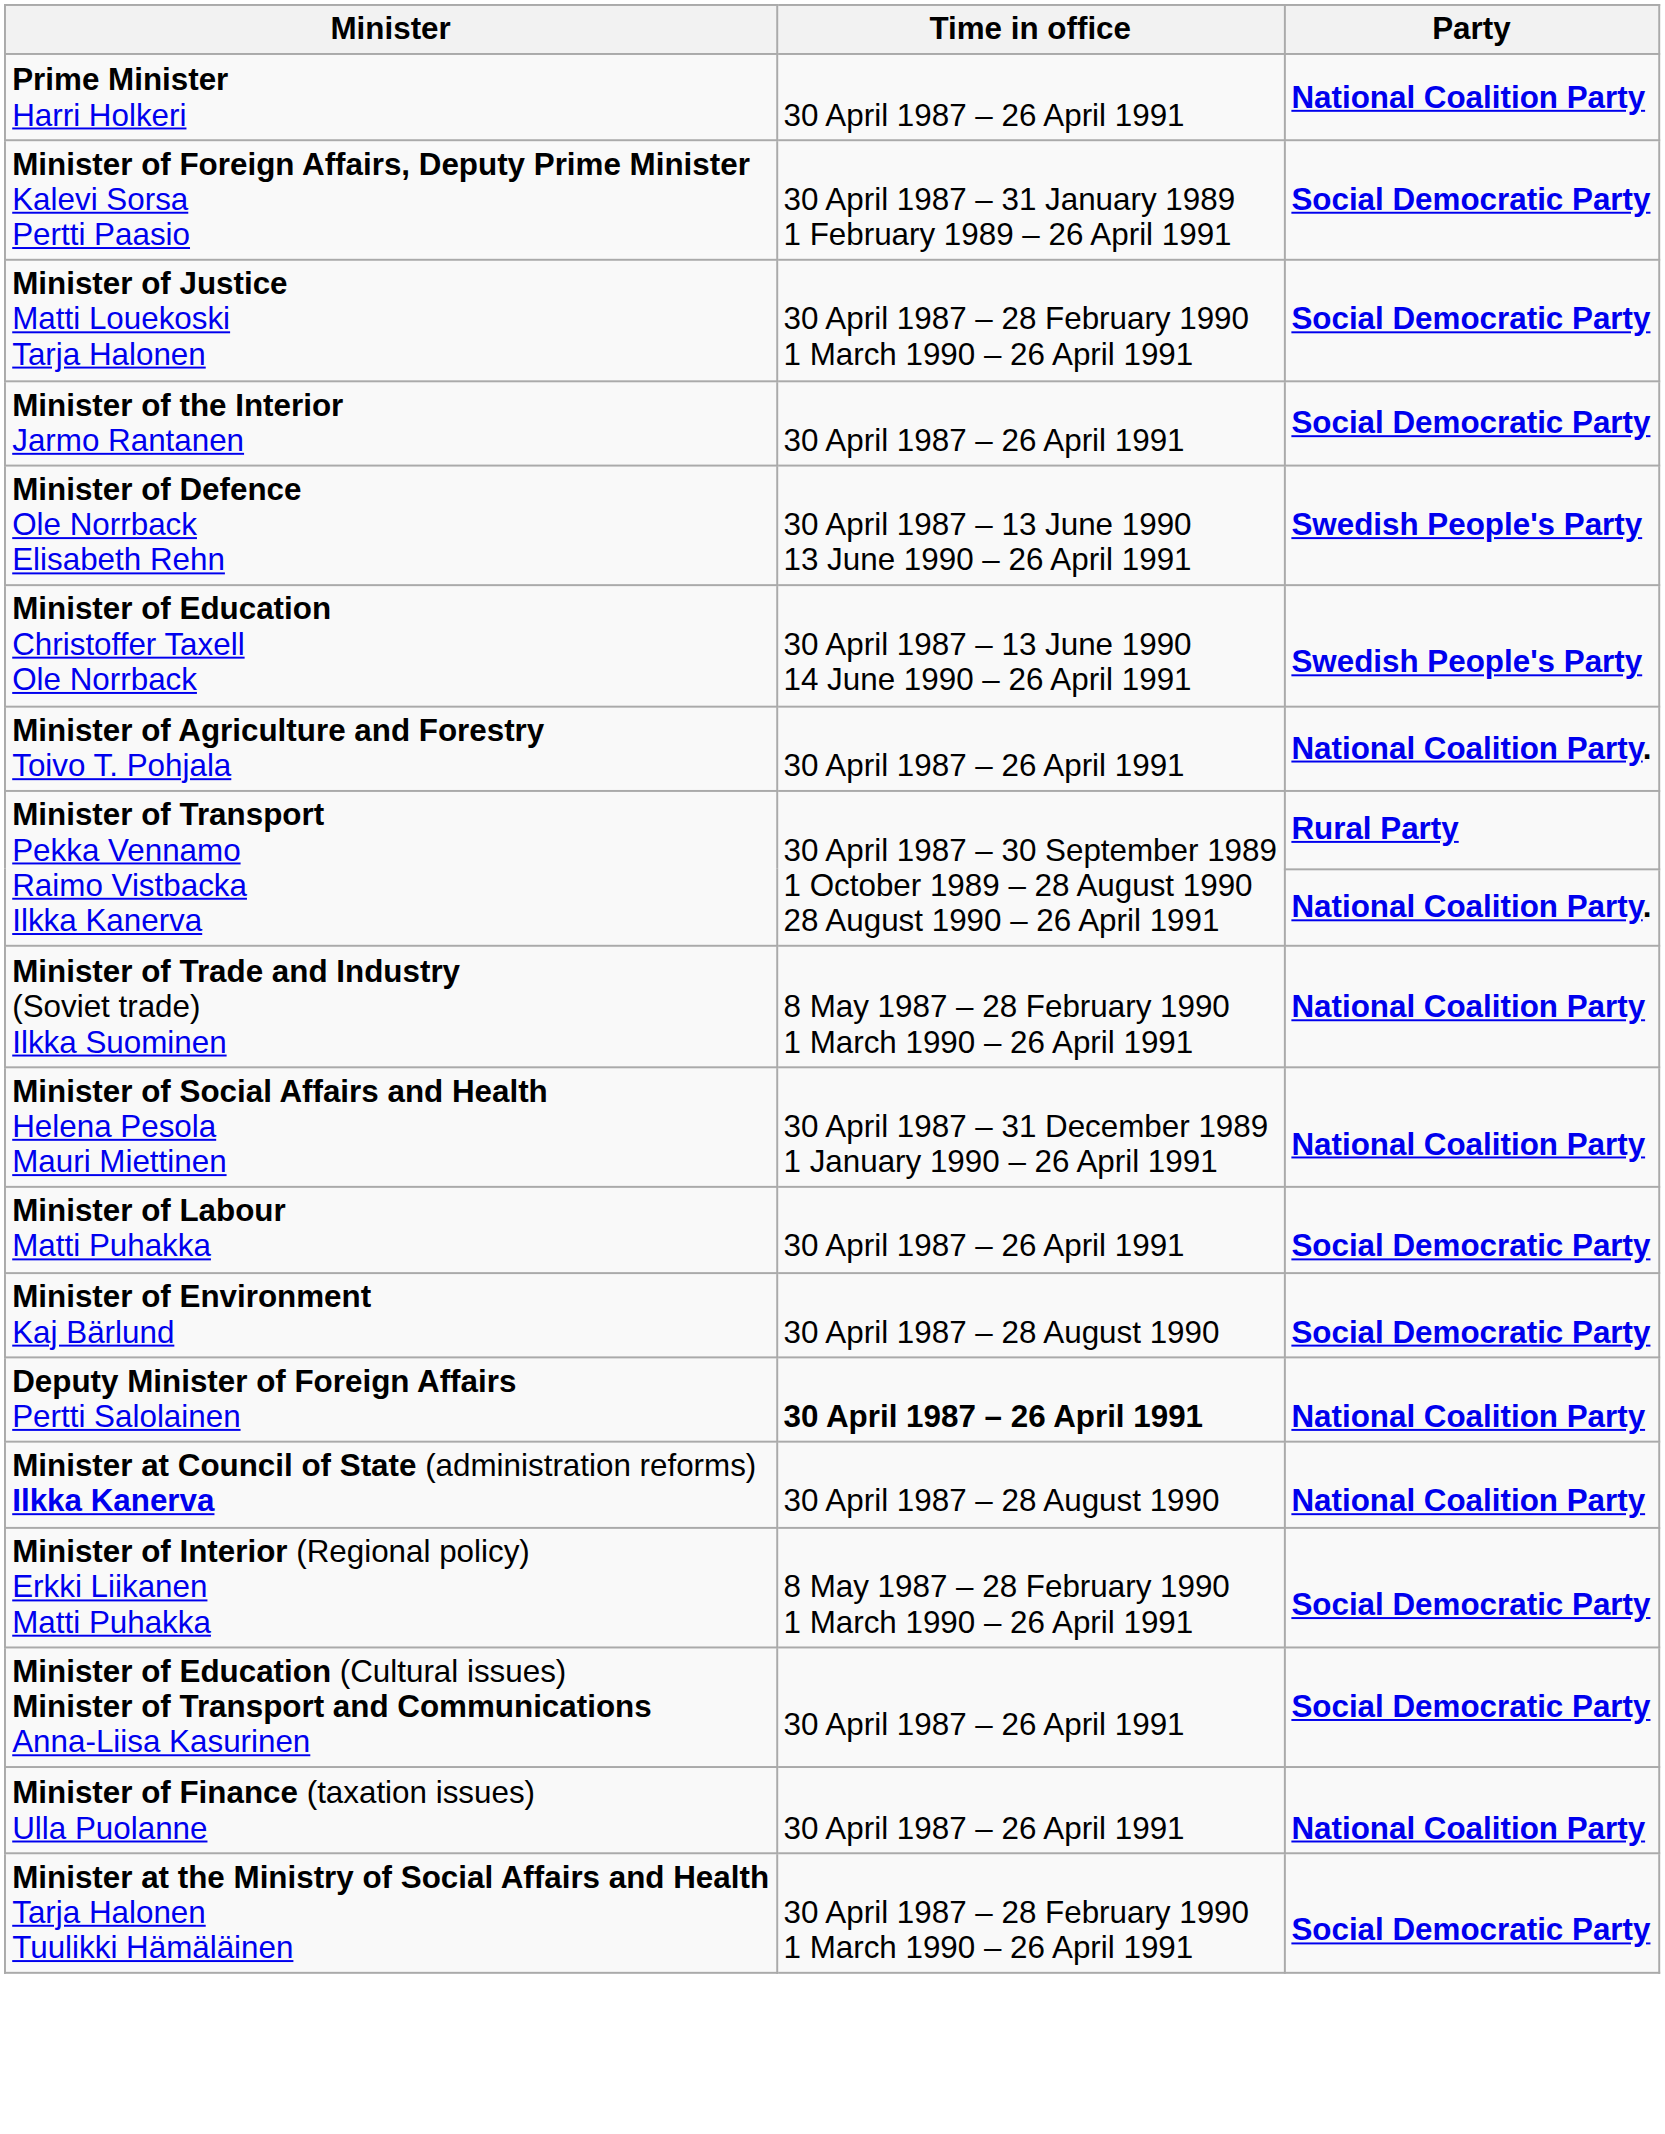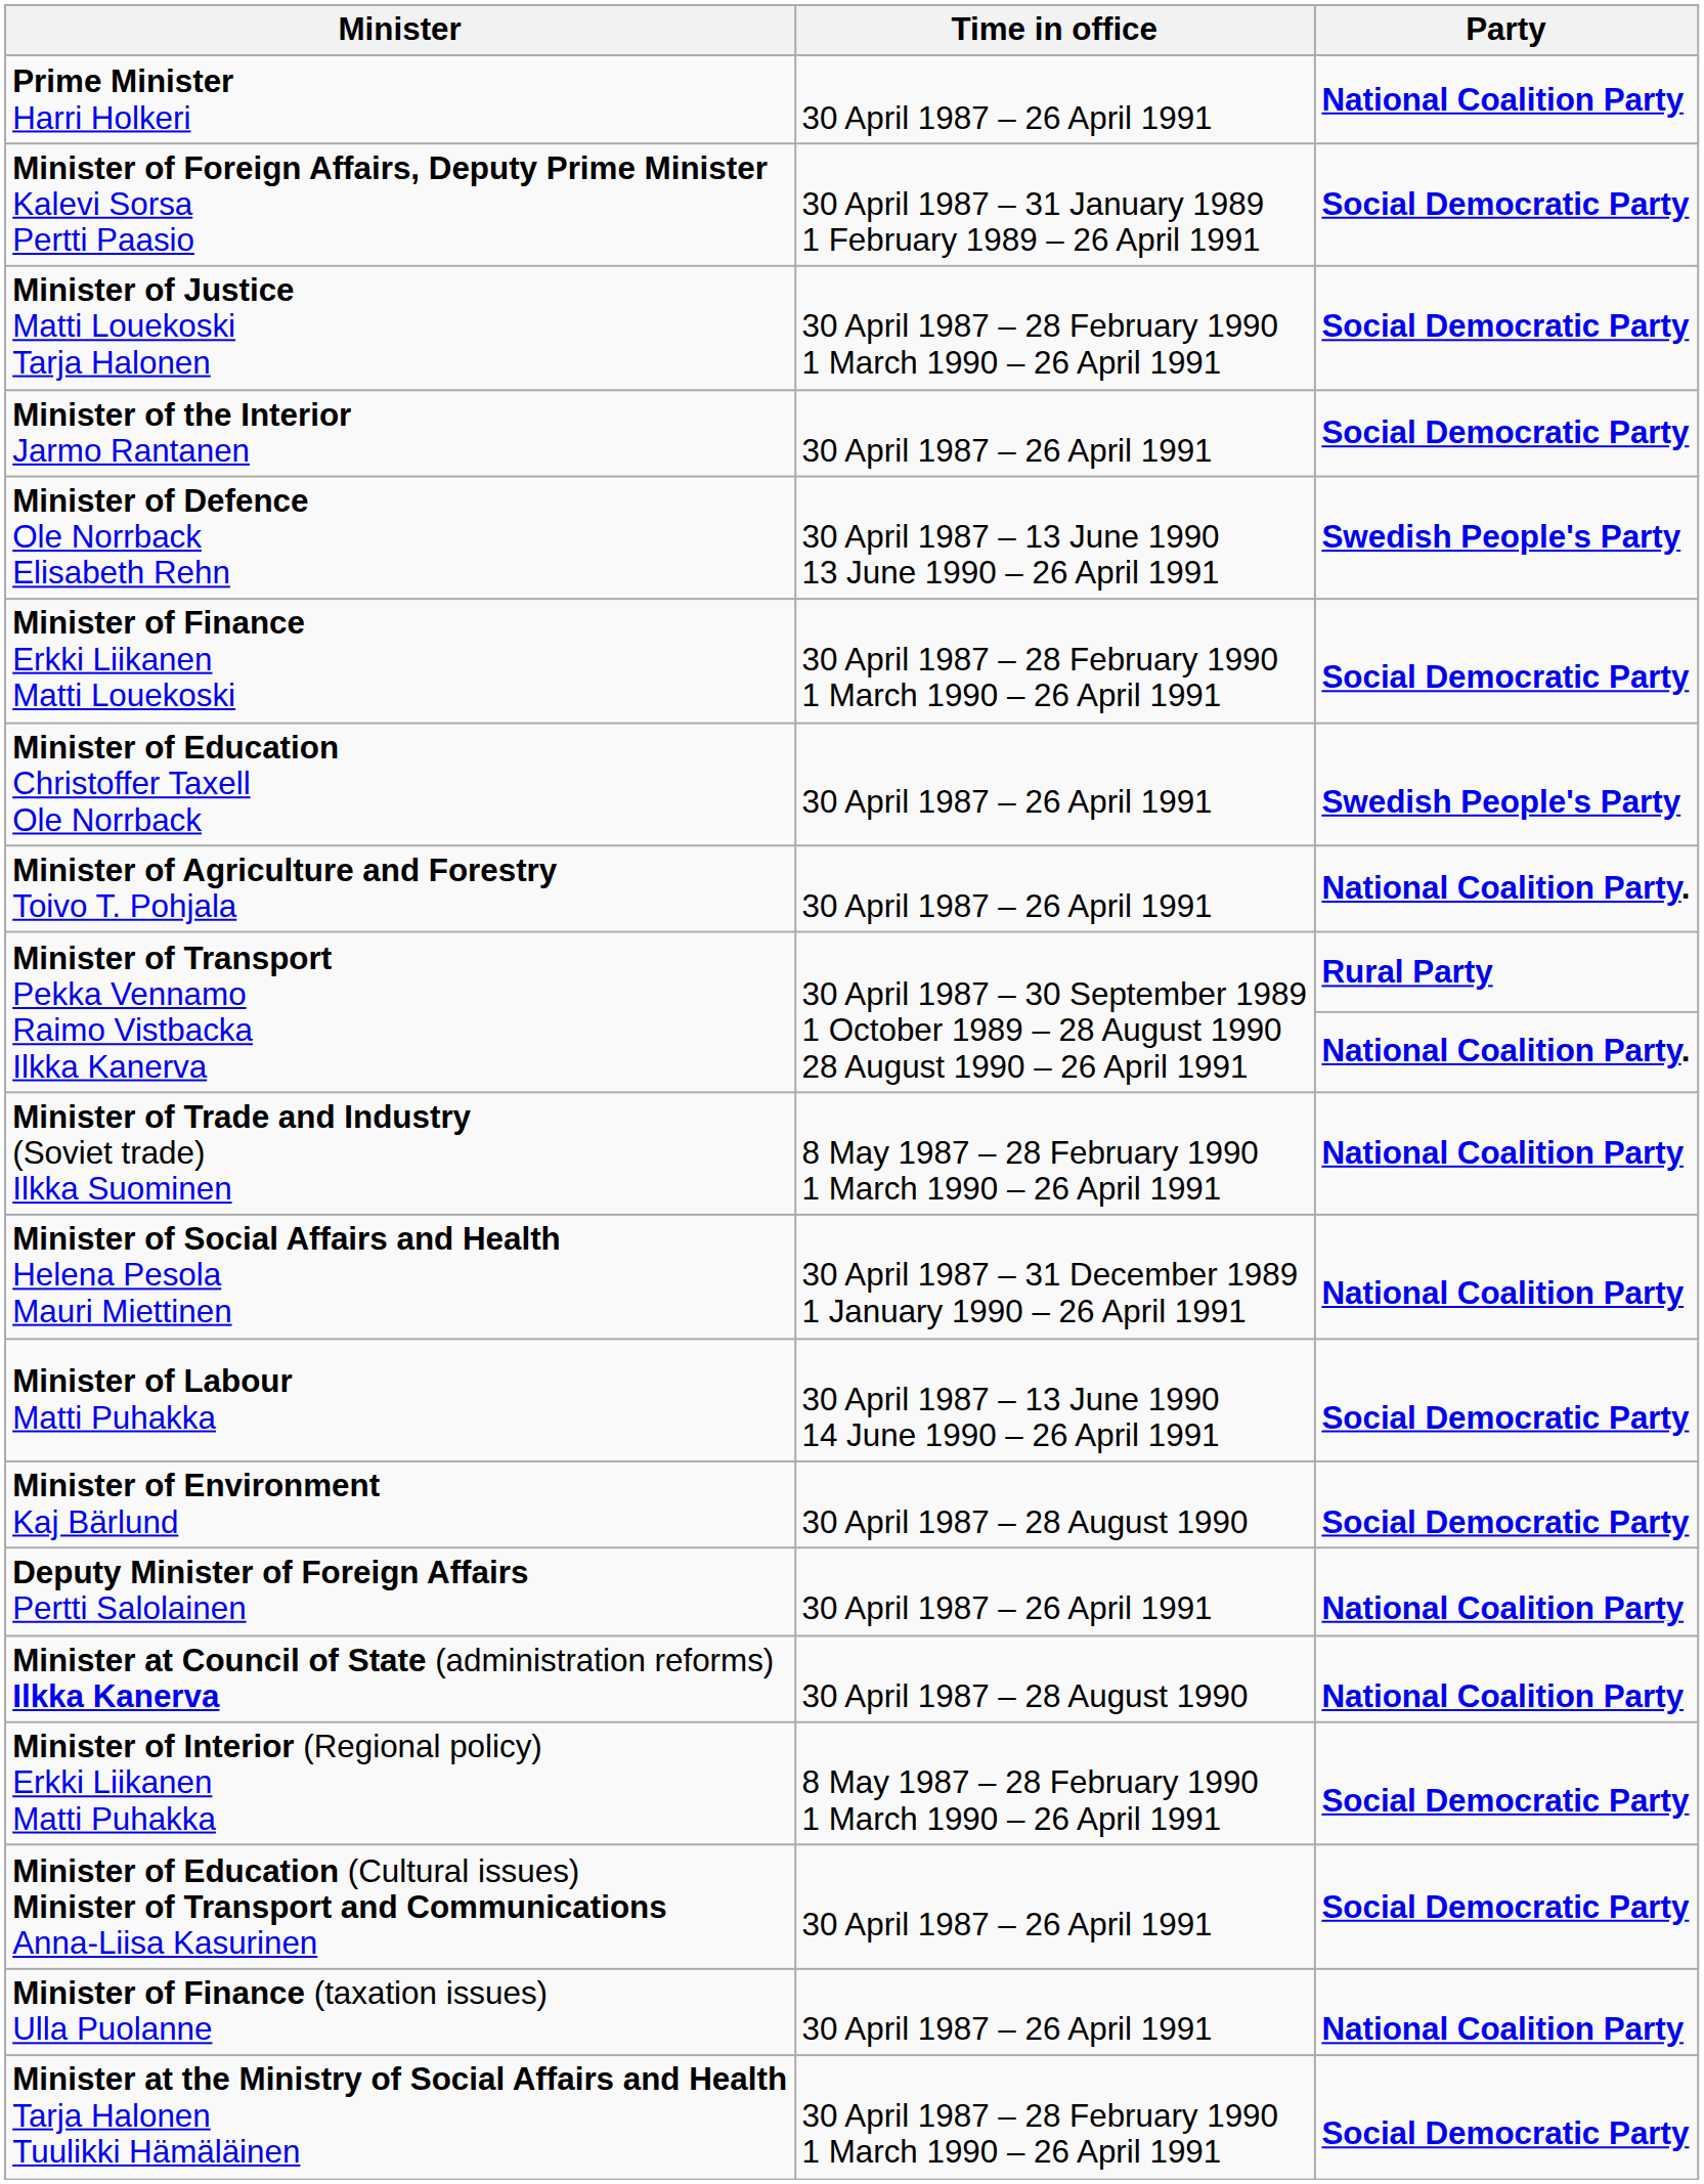 <table class="wikitable">
 <tr>
 <th>Minister</th>
 <th>Time in office</th>
 <th>Party</th>
 </tr>
 <tr>
 <td><strong>Prime Minister</strong> <br><a href='#'>Harri Holkeri</a></td>
 <td><br>30 April 1987 – 26 April 1991</td>
 <td><strong><a href='#'>National Coalition Party</a></strong></td>
 </tr>
 <tr>
 <td><strong>Minister of Foreign Affairs, Deputy Prime Minister</strong><br><a href='#'>Kalevi Sorsa</a> <br><a href='#'>Pertti Paasio</a></td>
 <td><br>30 April 1987 – 31 January 1989 <br>1 February 1989 – 26 April 1991</td>
 <td><strong><a href='#'>Social Democratic Party</a></strong></td>
 </tr>
 <tr>
 <td><strong>Minister of Justice</strong><br><a href='#'>Matti Louekoski</a><br><a href='#'>Tarja Halonen</a></td>
 <td><br> 30 April 1987 – 28 February 1990 <br>1 March 1990 – 26 April 1991</td>
 <td><strong><a href='#'>Social Democratic Party</a></strong></td>
 </tr>
 <tr>
 <td><strong>Minister of the Interior</strong><br><a href='#'>Jarmo Rantanen</a></td>
 <td><br>30 April 1987 – 26 April 1991</td>
 <td><strong><a href='#'>Social Democratic Party</a></strong></td>
 </tr>
 <tr>
 <td><strong>Minister of Defence </strong><br><a href='#'>Ole Norrback</a><br><a href='#'>Elisabeth Rehn</a></td>
 <td><br>30 April 1987 – 13 June 1990 <br>13 June 1990 – 26 April 1991</td>
 <td><strong><a href='#'>Swedish People's Party</a></strong></td>
 </tr>
 <tr>
+<td><strong>Minister of Finance</strong><br><a href='#'>Erkki Liikanen</a> <br><a href='#'>Matti Louekoski</a></td>
+<td><br>30 April 1987 – 28 February 1990 <br>1 March 1990 – 26 April 1991</td>
+<td><br><strong><a href='#'>Social Democratic Party</a></strong></td>
+</tr>
+<tr>
 <td><strong>Minister of Education</strong><br><a href='#'>Christoffer Taxell</a> <br><a href='#'>Ole Norrback</a></td>
-<td><br>30 April 1987 – 13 June 1990 <br>14 June 1990 – 26 April 1991</td>
+<td><br>30 April 1987 – 26 April 1991</td>
 <td><br><strong><a href='#'>Swedish People's Party</a></strong></td>
 </tr>
 <tr>
 <td><strong>Minister of Agriculture and Forestry</strong><br><a href='#'>Toivo T. Pohjala</a></td>
 <td><br>30 April 1987 – 26 April 1991</td>
 <td><strong><a href='#'>National Coalition Party</a>.</strong></td>
 </tr>
 <tr>
 <td rowspan="2"><strong>Minister of Transport</strong><br><a href='#'>Pekka Vennamo</a> <br><a href='#'>Raimo Vistbacka</a> <br><a href='#'>Ilkka Kanerva</a></td>
 <td rowspan="2"><br>30 April 1987 – 30 September 1989 <br>1 October 1989 – 28 August 1990 <br>28 August 1990 – 26 April 1991</td>
 <td><strong><a href='#'>Rural Party</a></strong></td>
 </tr>
 <tr>
 <td><strong><a href='#'>National Coalition Party</a>.</strong></td>
 </tr>
 <tr>
 <td><strong>Minister of Trade and Industry</strong><br>(Soviet trade)<br><a href='#'>Ilkka Suominen</a></td>
 <td><br>8 May 1987 – 28 February 1990 <br>1 March 1990 – 26 April 1991</td>
 <td><strong><a href='#'>National Coalition Party</a></strong></td>
 </tr>
 <tr>
 <td><strong>Minister of Social Affairs and Health</strong><br><a href='#'>Helena Pesola</a> <br><a href='#'>Mauri Miettinen</a></td>
 <td><br>30 April 1987 – 31 December 1989  <br>1 January 1990 – 26 April 1991</td>
 <td><br><strong><a href='#'>National Coalition Party</a></strong></td>
 </tr>
 <tr>
 <td><strong>Minister of Labour</strong><br><a href='#'>Matti Puhakka</a></td>
-<td><br>30 April 1987 – 26 April 1991</td>
+<td><br>30 April 1987 – 13 June 1990 <br>14 June 1990 – 26 April 1991</td>
 <td><br><strong><a href='#'>Social Democratic Party</a></strong></td>
 </tr>
 <tr>
 <td><strong>Minister of Environment</strong><br><a href='#'>Kaj Bärlund</a></td>
 <td><br>30 April 1987 – 28 August 1990</td>
 <td><br><strong><a href='#'>Social Democratic Party</a></strong></td>
 </tr>
 <tr>
 <td><strong>Deputy Minister of Foreign Affairs</strong><br><a href='#'>Pertti Salolainen</a></td>
-<td><strong><br>30 April 1987 – 26 April 1991</strong></td>
+<td><br>30 April 1987 – 26 April 1991</td>
 <td><br><strong><a href='#'>National Coalition Party</a></strong></td>
 </tr>
 <tr>
 <td><strong>Minister at Council of State</strong> (administration reforms)<strong> <br><a href='#'>Ilkka Kanerva</a> </strong></td>
 <td><br>30 April 1987 – 28 August 1990</td>
 <td><br><strong><a href='#'>National Coalition Party</a></strong></td>
 </tr>
 <tr>
 <td><strong>Minister of Interior</strong> (Regional policy)<br><a href='#'>Erkki Liikanen</a> <br><a href='#'>Matti Puhakka</a></td>
 <td><br>8 May 1987 – 28 February 1990 <br>1 March 1990 – 26 April 1991</td>
 <td><br><strong><a href='#'>Social Democratic Party</a></strong></td>
 </tr>
 <tr>
 <td><strong>Minister of Education</strong> (Cultural issues)<br><strong>Minister of Transport and Communications </strong><br><a href='#'>Anna-Liisa Kasurinen</a></td>
 <td><br>30 April 1987 – 26 April 1991</td>
 <td><strong><a href='#'>Social Democratic Party</a></strong></td>
 </tr>
 <tr>
 <td><strong>Minister of Finance</strong> (taxation issues)<br><a href='#'>Ulla Puolanne</a></td>
 <td><br>30 April 1987 – 26 April 1991</td>
 <td><br><strong><a href='#'>National Coalition Party</a></strong></td>
 </tr>
 <tr>
 <td><strong>Minister at the Ministry of Social Affairs and Health</strong><br><a href='#'>Tarja Halonen</a> <br><a href='#'>Tuulikki Hämäläinen</a></td>
 <td><br>30 April 1987 – 28 February 1990 <br>1 March 1990 – 26 April 1991</td>
 <td><br><strong><a href='#'>Social Democratic Party</a></strong></td>
 </tr>
 </table>
